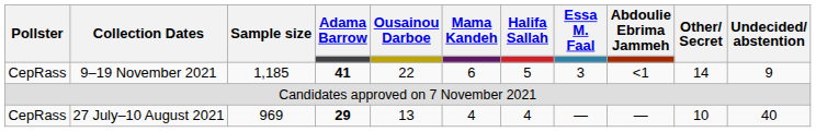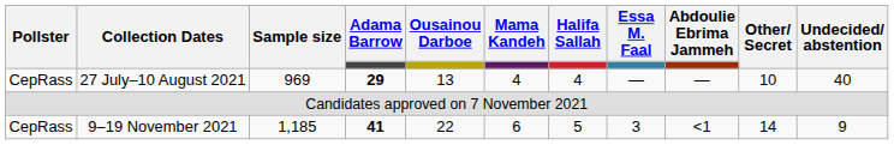 <table class="wikitable" style="text-align:center; font-size:95%; line-height:16px;">
 <tr>
 <th rowspan="2">Pollster</th>
 <th rowspan="2">Collection Dates</th>
 <th rowspan="2">Sample size</th>
 <th style="width:50px;"><a href='#'>Adama Barrow</a></th>
 <th style="width:50px;"><a href='#'>Ousainou Darboe</a></th>
 <th style="width:50px;"><a href='#'>Mama Kandeh</a></th>
 <th style="width:50px;"><a href='#'>Halifa Sallah</a></th>
 <th style="width:50px;"><a href='#'>Essa M. Faal</a></th>
 <th style="width:50px;">Abdoulie Ebrima Jammeh</th>
 <th rowspan="2" style="width:50px;">Other/<br>Secret</th>
 <th rowspan="2" style="width:50px;">Undecided/<br>abstention</th>
 </tr>
 <tr>
 <th data-darkreader-inline-bgimage="" data-darkreader-inline-bgcolor="" style="background:#404142;"></th>
 <th data-darkreader-inline-bgimage="" data-darkreader-inline-bgcolor="" style="background:#BDA501;"></th>
 <th data-darkreader-inline-bgimage="" data-darkreader-inline-bgcolor="" style="background:#5F1663;"></th>
 <th data-darkreader-inline-bgimage="" data-darkreader-inline-bgcolor="" style="background:#CE2029;"></th>
 <th data-darkreader-inline-bgimage="" data-darkreader-inline-bgcolor="" style="background:#2E81A5;"></th>
 <th data-darkreader-inline-bgimage="" data-darkreader-inline-bgcolor="" style="background:#A22A02"></th>
 </tr>
 <tr>
 <td>CepRass</td>
+<td>27 July–10 August 2021</td>
+<td>969</td>
+<td><strong>29</strong></td>
+<td>13</td>
+<td>4</td>
+<td>4</td>
+<td>—</td>
+<td>—</td>
+<td>10</td>
+<td>40</td>
+</tr>
+<tr>
+<td colspan="11" align="center" style="background:#dedede; font-size:95%;">Candidates approved on 7 November 2021</td>
+</tr>
+<tr>
+<td>CepRass</td>
 <td>9–19 November 2021</td>
 <td>1,185</td>
 <td><strong>41</strong></td>
 <td>22</td>
 <td>6</td>
 <td>5</td>
 <td>3</td>
 <td><1</td>
 <td>14</td>
 <td>9</td>
 </tr>
-<tr>
-<td colspan="11" align="center" style="background:#dedede; font-size:95%;">Candidates approved on 7 November 2021</td>
-</tr>
-<tr>
-<td>CepRass</td>
-<td>27 July–10 August 2021</td>
-<td>969</td>
-<td><strong>29</strong></td>
-<td>13</td>
-<td>4</td>
-<td>4</td>
-<td>—</td>
-<td>—</td>
-<td>10</td>
-<td>40</td>
-</tr>
 </table>
